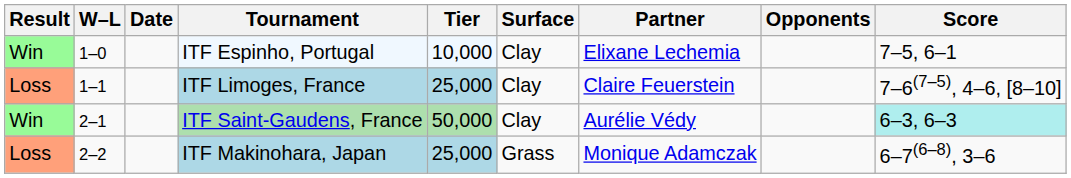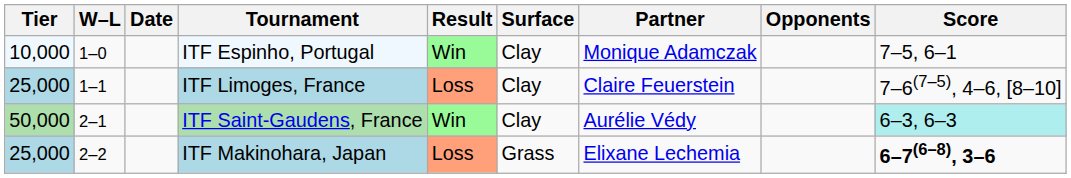 <table class="sortable wikitable">
 <tr>
-<th>Result</th>
+<th>Tier</th>
 <th class="unsortable">W–L</th>
 <th>Date</th>
 <th>Tournament</th>
-<th>Tier</th>
+<th>Result</th>
 <th>Surface</th>
 <th>Partner</th>
 <th>Opponents</th>
 <th class="unsortable">Score</th>
 </tr>
 <tr>
-<td bgcolor="98FB98">Win</td>
+<td bgcolor="#f0f8ff">10,000</td>
 <td><small>1–0</small></td>
 <td></td>
 <td bgcolor="#f0f8ff">ITF Espinho, Portugal</td>
-<td bgcolor="#f0f8ff">10,000</td>
+<td bgcolor="98FB98">Win</td>
 <td>Clay</td>
-<td> <a href='#'>Elixane Lechemia</a></td>
+<td> <a href='#'>Monique Adamczak</a></td>
 <td></td>
 <td>7–5, 6–1</td>
 </tr>
 <tr>
-<td bgcolor="FFA07A">Loss</td>
+<td bgcolor="lightblue">25,000</td>
 <td><small>1–1</small></td>
 <td></td>
 <td bgcolor="lightblue">ITF Limoges, France</td>
-<td bgcolor="lightblue">25,000</td>
+<td bgcolor="FFA07A">Loss</td>
 <td>Clay</td>
 <td> <a href='#'>Claire Feuerstein</a></td>
 <td></td>
 <td>7–6<sup>(7–5)</sup>, 4–6, [8–10]</td>
 </tr>
 <tr>
-<td bgcolor="98FB98">Win</td>
+<td bgcolor="#ADDFAD">50,000</td>
 <td><small>2–1</small></td>
 <td><a href='#'></a></td>
 <td bgcolor="#ADDFAD"><a href='#'>ITF Saint-Gaudens</a>, France</td>
-<td bgcolor="#ADDFAD">50,000</td>
+<td bgcolor="98FB98">Win</td>
 <td>Clay</td>
 <td> <a href='#'>Aurélie Védy</a></td>
 <td></td>
 <td style="background: paleturquoise;">6–3, 6–3</td>
 </tr>
 <tr>
-<td style="background:#ffa07a;">Loss</td>
+<td bgcolor="lightblue">25,000</td>
 <td><small>2–2</small></td>
 <td></td>
 <td bgcolor="lightblue">ITF Makinohara, Japan</td>
-<td bgcolor="lightblue">25,000</td>
+<td style="background:#ffa07a;">Loss</td>
 <td>Grass</td>
-<td> <a href='#'>Monique Adamczak</a></td>
+<td> <a href='#'>Elixane Lechemia</a></td>
 <td></td>
-<td>6–7<sup>(6–8)</sup>, 3–6</td>
+<td><strong>6–7<sup>(6–8)</sup>, 3–6</strong></td>
 </tr>
 </table>
